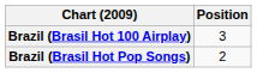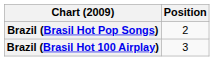 <table class="wikitable sortable plainrowheaders" style="text-align:center">
 <tr>
 <th scope="col">Chart (2009)</th>
 <th scope="col">Position</th>
 </tr>
 <tr>
+<th scope="row">Brazil (<a href='#'>Brasil Hot Pop Songs</a>)</th>
+<td style="text-align:center;">2</td>
+</tr>
+<tr>
 <th scope="row">Brazil (<a href='#'>Brasil Hot 100 Airplay</a>)</th>
 <td style="text-align:center;">3</td>
 </tr>
-<tr>
-<th scope="row">Brazil (<a href='#'>Brasil Hot Pop Songs</a>)</th>
-<td style="text-align:center;">2</td>
-</tr>
 </table>
